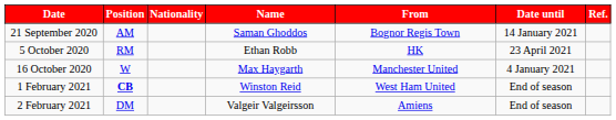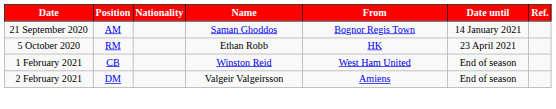 <table class="wikitable" style="text-align:center; font-size:90%; ">
 <tr>
 <th style="background:#FF0000;color:white;border:1px solid black; width:120px;">Date</th>
 <th style="background:#FF0000;color:white;border:1px solid black; width:50px;">Position</th>
 <th style="background:#FF0000;color:white;border:1px solid black; width:50px;">Nationality</th>
 <th style="background:#FF0000;color:white;border:1px solid black; width:160px;">Name</th>
 <th style="background:#FF0000;color:white;border:1px solid black; width:200px;">From</th>
 <th style="background:#FF0000;color:white;border:1px solid black; width:110px;">Date until</th>
 <th style="background:#FF0000;color:white;border:1px solid black; width:25px;">Ref.</th>
 </tr>
 <tr>
 <td>21 September 2020</td>
 <td><a href='#'>AM</a></td>
 <td></td>
 <td><a href='#'>Saman Ghoddos</a></td>
 <td> <a href='#'>Bognor Regis Town</a></td>
 <td>14 January 2021</td>
 <td></td>
 </tr>
 <tr>
 <td>5 October 2020</td>
 <td><a href='#'>RM</a></td>
 <td></td>
 <td>Ethan Robb</td>
 <td> <a href='#'>HK</a></td>
 <td>23 April 2021</td>
 <td></td>
 </tr>
 <tr>
-<td>16 October 2020</td>
-<td><a href='#'>W</a></td>
-<td></td>
-<td><a href='#'>Max Haygarth</a></td>
-<td> <a href='#'>Manchester United</a></td>
-<td>4 January 2021</td>
-<td></td>
-</tr>
-<tr>
 <td>1 February 2021</td>
-<td><strong><a href='#'>CB</a></strong></td>
+<td><a href='#'>CB</a></td>
 <td></td>
 <td><a href='#'>Winston Reid</a></td>
 <td> <a href='#'>West Ham United</a></td>
 <td>End of season</td>
 <td></td>
 </tr>
 <tr>
 <td>2 February 2021</td>
 <td><a href='#'>DM</a></td>
 <td></td>
 <td>Valgeir Valgeirsson</td>
 <td> <a href='#'>Amiens</a></td>
 <td>End of season</td>
 <td></td>
 </tr>
 </table>
